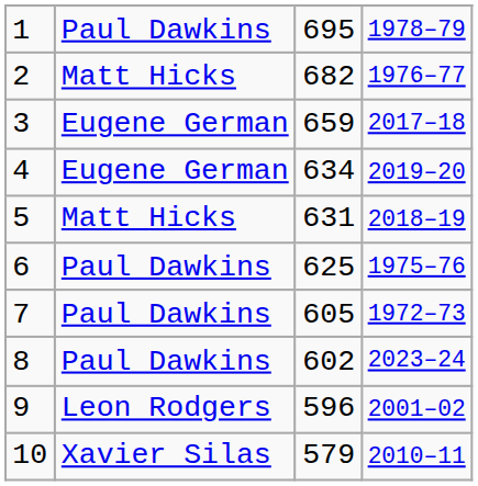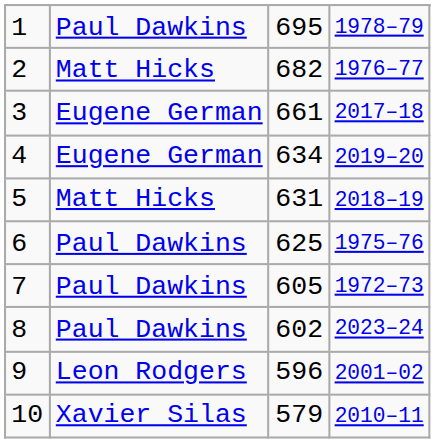 <table class="wikitable">
 <tr>
 </tr>
 <tr>
 <td>1</td>
 <td><a href='#'>Paul Dawkins</a></td>
 <td>695</td>
 <td style="font-size:80%;"><a href='#'>1978–79</a></td>
 </tr>
 <tr>
 <td>2</td>
 <td><a href='#'>Matt Hicks</a></td>
 <td>682</td>
 <td style="font-size:80%;"><a href='#'>1976–77</a></td>
 </tr>
 <tr>
 <td>3</td>
 <td><a href='#'>Eugene German</a></td>
-<td>659</td>
+<td>661</td>
 <td style="font-size:80%;"><a href='#'>2017–18</a></td>
 </tr>
 <tr>
 <td>4</td>
 <td><a href='#'>Eugene German</a></td>
 <td>634</td>
 <td style="font-size:80%;"><a href='#'>2019–20</a></td>
 </tr>
 <tr>
 <td>5</td>
 <td><a href='#'>Matt Hicks</a></td>
 <td>631</td>
 <td style="font-size:80%;"><a href='#'>2018–19</a></td>
 </tr>
 <tr>
 <td>6</td>
 <td><a href='#'>Paul Dawkins</a></td>
 <td>625</td>
 <td style="font-size:80%;"><a href='#'>1975–76</a></td>
 </tr>
 <tr>
 <td>7</td>
 <td><a href='#'>Paul Dawkins</a></td>
 <td>605</td>
 <td style="font-size:80%;"><a href='#'>1972–73</a></td>
 </tr>
 <tr>
 <td>8</td>
 <td><a href='#'>Paul Dawkins</a></td>
 <td>602</td>
 <td style="font-size:80%;"><a href='#'>2023–24</a></td>
 </tr>
 <tr>
 <td>9</td>
 <td><a href='#'>Leon Rodgers</a></td>
 <td>596</td>
 <td style="font-size:80%;"><a href='#'>2001–02</a></td>
 </tr>
 <tr>
 <td>10</td>
 <td><a href='#'>Xavier Silas</a></td>
 <td>579</td>
 <td style="font-size:80%;"><a href='#'>2010–11</a></td>
 </tr>
 </table>
